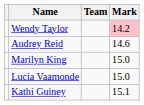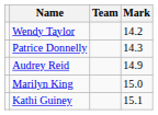 <table class=wikitable>
 <tr>
 <th></th>
 <th>Name</th>
 <th>Team</th>
 <th>Mark</th>
 </tr>
 <tr>
 <td></td>
 <td><a href='#'>Wendy Taylor</a></td>
 <td></td>
-<td style="background: pink;">14.2</td>
+<td>14.2</td>
+</tr>
+<tr>
+<td></td>
+<td><a href='#'>Patrice Donnelly</a></td>
+<td></td>
+<td>14.3</td>
 </tr>
 <tr>
 <td></td>
 <td><a href='#'>Audrey Reid</a></td>
 <td></td>
-<td>14.6</td>
+<td>14.9</td>
 </tr>
 <tr>
 <td></td>
 <td><a href='#'>Marilyn King</a></td>
-<td></td>
-<td>15.0</td>
-</tr>
-<tr>
-<td></td>
-<td><a href='#'>Lucia Vaamonde</a></td>
 <td></td>
 <td>15.0</td>
 </tr>
 <tr>
 <td></td>
 <td><a href='#'>Kathi Guiney</a></td>
 <td></td>
 <td>15.1</td>
 </tr>
 </table>
